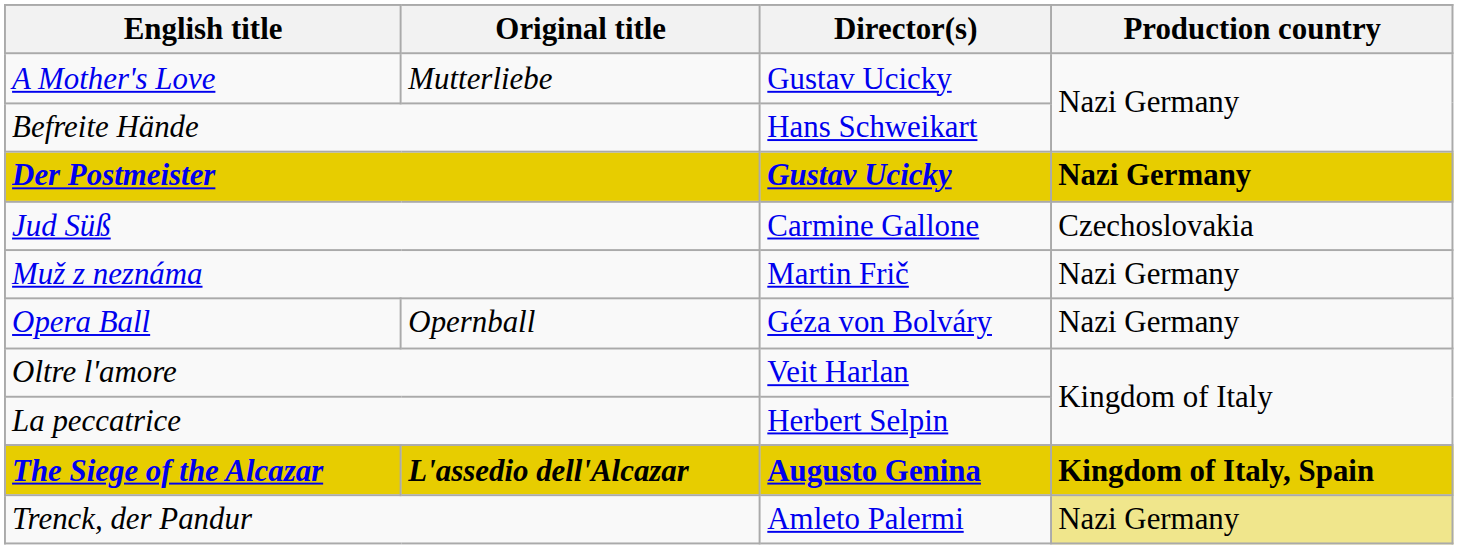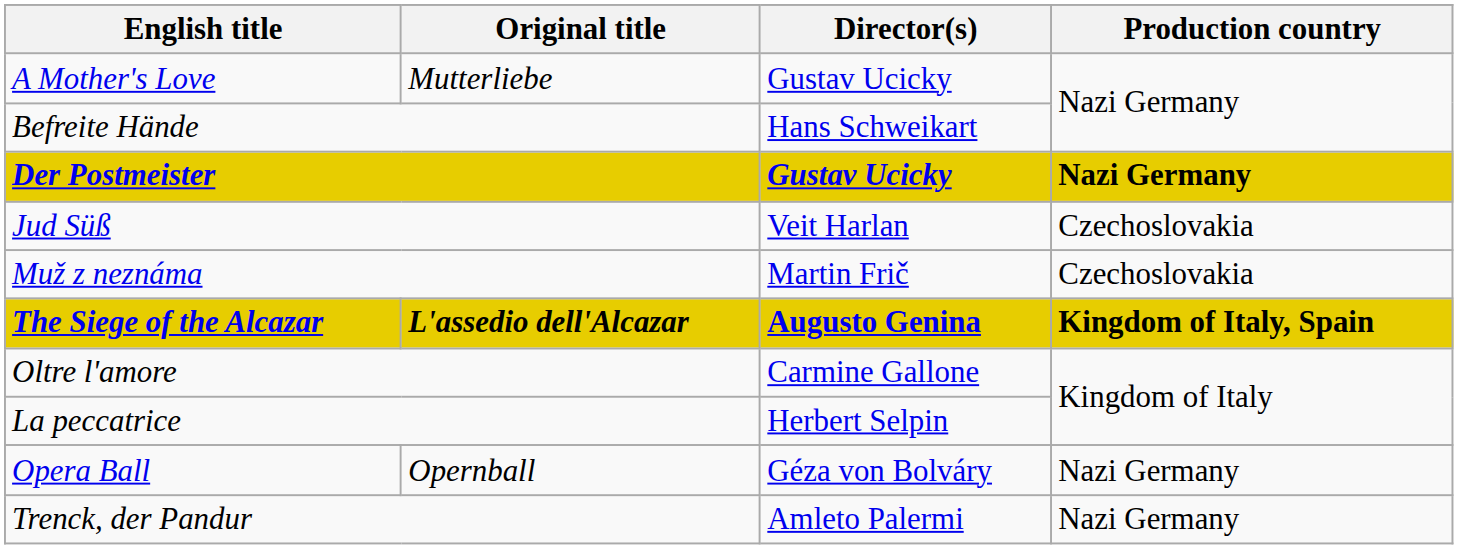 <table class="wikitable" width="85%">
 <tr>
 <th>English title</th>
 <th>Original title</th>
 <th>Director(s)</th>
 <th>Production country</th>
 </tr>
 <tr>
 <td><em><a href='#'>A Mother's Love</a></em></td>
 <td><em>Mutterliebe</em></td>
 <td><a href='#'>Gustav Ucicky</a></td>
 <td rowspan="2">Nazi Germany</td>
 </tr>
 <tr>
 <td colspan="2"><em>Befreite Hände</em></td>
 <td><a href='#'>Hans Schweikart</a></td>
 </tr>
 <tr style="background:#E7CD00;">
 <td colspan="2"><strong><em><a href='#'>Der Postmeister</a></em></strong></td>
 <td><strong><em><a href='#'>Gustav Ucicky</a></em></strong></td>
 <td><strong>Nazi Germany</strong></td>
 </tr>
 <tr>
 <td colspan="2"><em><a href='#'>Jud Süß</a></em></td>
-<td><a href='#'>Carmine Gallone</a></td>
+<td><a href='#'>Veit Harlan</a></td>
 <td>Czechoslovakia</td>
 </tr>
 <tr>
 <td colspan="2"><em><a href='#'>Muž z neznáma</a></em></td>
 <td><a href='#'>Martin Frič</a></td>
-<td>Nazi Germany</td>
+<td>Czechoslovakia</td>
+</tr>
+<tr style="background:#E7CD00;">
+<td><strong><em><a href='#'>The Siege of the Alcazar</a></em></strong></td>
+<td><strong><em>L'assedio dell'Alcazar</em></strong></td>
+<td><strong><a href='#'>Augusto Genina</a></strong></td>
+<td><strong>Kingdom of Italy, Spain</strong></td>
+</tr>
+<tr>
+<td colspan="2"><em>Oltre l'amore</em></td>
+<td><a href='#'>Carmine Gallone</a></td>
+<td rowspan="2">Kingdom of Italy</td>
+</tr>
+<tr>
+<td colspan="2"><em>La peccatrice</em></td>
+<td><a href='#'>Herbert Selpin</a></td>
 </tr>
 <tr>
 <td><em><a href='#'>Opera Ball</a></em></td>
 <td><em>Opernball</em></td>
 <td><a href='#'>Géza von Bolváry</a></td>
 <td>Nazi Germany</td>
 </tr>
 <tr>
-<td colspan="2"><em>Oltre l'amore</em></td>
-<td><a href='#'>Veit Harlan</a></td>
-<td rowspan="2">Kingdom of Italy</td>
-</tr>
-<tr>
-<td colspan="2"><em>La peccatrice</em></td>
-<td><a href='#'>Herbert Selpin</a></td>
-</tr>
-<tr style="background:#E7CD00;">
-<td><strong><em><a href='#'>The Siege of the Alcazar</a></em></strong></td>
-<td><strong><em>L'assedio dell'Alcazar</em></strong></td>
-<td><strong><a href='#'>Augusto Genina</a></strong></td>
-<td><strong>Kingdom of Italy, Spain</strong></td>
-</tr>
-<tr>
 <td colspan="2"><em>Trenck, der Pandur</em></td>
 <td><a href='#'>Amleto Palermi</a></td>
-<td style="background: khaki;">Nazi Germany</td>
+<td>Nazi Germany</td>
 </tr>
 </table>
